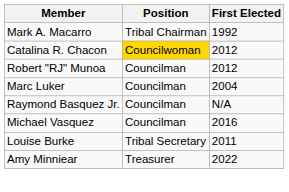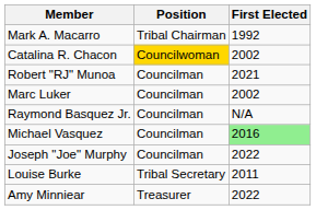 <table class="wikitable">
 <tr>
 <th>Member</th>
 <th>Position</th>
 <th>First Elected</th>
 </tr>
 <tr>
 <td>Mark A. Macarro</td>
 <td>Tribal Chairman</td>
 <td>1992</td>
 </tr>
 <tr>
 <td>Catalina R. Chacon</td>
 <td style="background: gold;">Councilwoman</td>
-<td>2012</td>
+<td>2002</td>
 </tr>
 <tr>
 <td>Robert "RJ" Munoa</td>
 <td>Councilman</td>
-<td>2012</td>
+<td>2021</td>
 </tr>
 <tr>
 <td>Marc Luker</td>
 <td>Councilman</td>
-<td>2004</td>
+<td>2002</td>
 </tr>
 <tr>
 <td>Raymond Basquez Jr.</td>
 <td>Councilman</td>
 <td>N/A</td>
 </tr>
 <tr>
 <td>Michael Vasquez</td>
 <td>Councilman</td>
-<td>2016</td>
+<td style="background: lightgreen;">2016</td>
+</tr>
+<tr>
+<td>Joseph "Joe" Murphy</td>
+<td>Councilman</td>
+<td>2022</td>
 </tr>
 <tr>
 <td>Louise Burke</td>
 <td>Tribal Secretary</td>
 <td>2011</td>
 </tr>
 <tr>
 <td>Amy Minniear</td>
 <td>Treasurer</td>
 <td>2022</td>
 </tr>
 </table>
